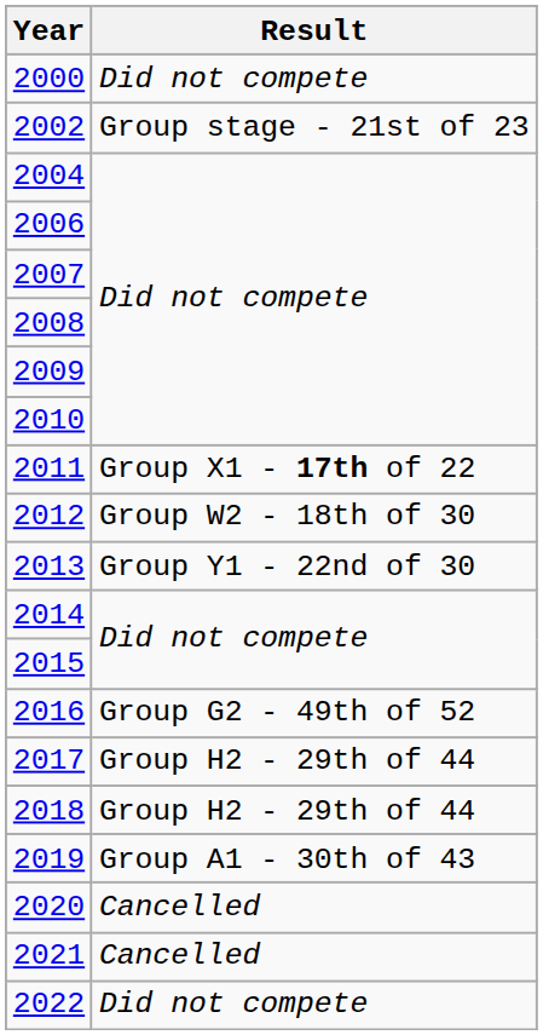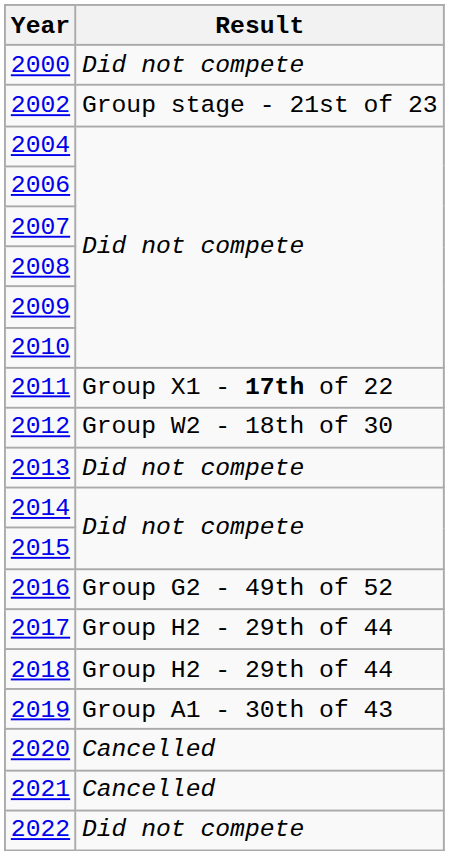 <table class="wikitable">
 <tr>
 <th>Year</th>
 <th>Result</th>
 </tr>
 <tr>
 <td> <a href='#'>2000</a></td>
 <td><em>Did not compete</em></td>
 </tr>
 <tr>
 <td> <a href='#'>2002</a></td>
 <td>Group stage - 21st of 23</td>
 </tr>
 <tr>
 <td> <a href='#'>2004</a></td>
 <td rowspan="6"><em>Did not compete</em></td>
 </tr>
 <tr>
 <td> <a href='#'>2006</a></td>
 </tr>
 <tr>
 <td> <a href='#'>2007</a></td>
 </tr>
 <tr>
 <td> <a href='#'>2008</a></td>
 </tr>
 <tr>
 <td> <a href='#'>2009</a></td>
 </tr>
 <tr>
 <td> <a href='#'>2010</a></td>
 </tr>
 <tr>
 <td> <a href='#'>2011</a></td>
 <td>Group X1 - <strong>17th</strong> of 22</td>
 </tr>
 <tr>
 <td> <a href='#'>2012</a></td>
 <td>Group W2 - 18th of 30</td>
 </tr>
 <tr>
 <td> <a href='#'>2013</a></td>
-<td>Group Y1 - 22nd of 30</td>
+<td><em>Did not compete</em></td>
 </tr>
 <tr>
 <td> <a href='#'>2014</a></td>
 <td rowspan="2"><em>Did not compete</em></td>
 </tr>
 <tr>
 <td> <a href='#'>2015</a></td>
 </tr>
 <tr>
 <td> <a href='#'>2016</a></td>
 <td>Group G2 - 49th of 52</td>
 </tr>
 <tr>
 <td> <a href='#'>2017</a></td>
 <td>Group H2 - 29th of 44</td>
 </tr>
 <tr>
 <td> <a href='#'>2018</a></td>
 <td>Group H2 - 29th of 44</td>
 </tr>
 <tr>
 <td> <a href='#'>2019</a></td>
 <td>Group A1 - 30th of 43</td>
 </tr>
 <tr>
 <td> <a href='#'>2020</a></td>
 <td><em>Cancelled</em></td>
 </tr>
 <tr>
 <td> <a href='#'>2021</a></td>
 <td><em>Cancelled</em></td>
 </tr>
 <tr>
 <td> <a href='#'>2022</a></td>
 <td><em>Did not compete</em></td>
 </tr>
 </table>
